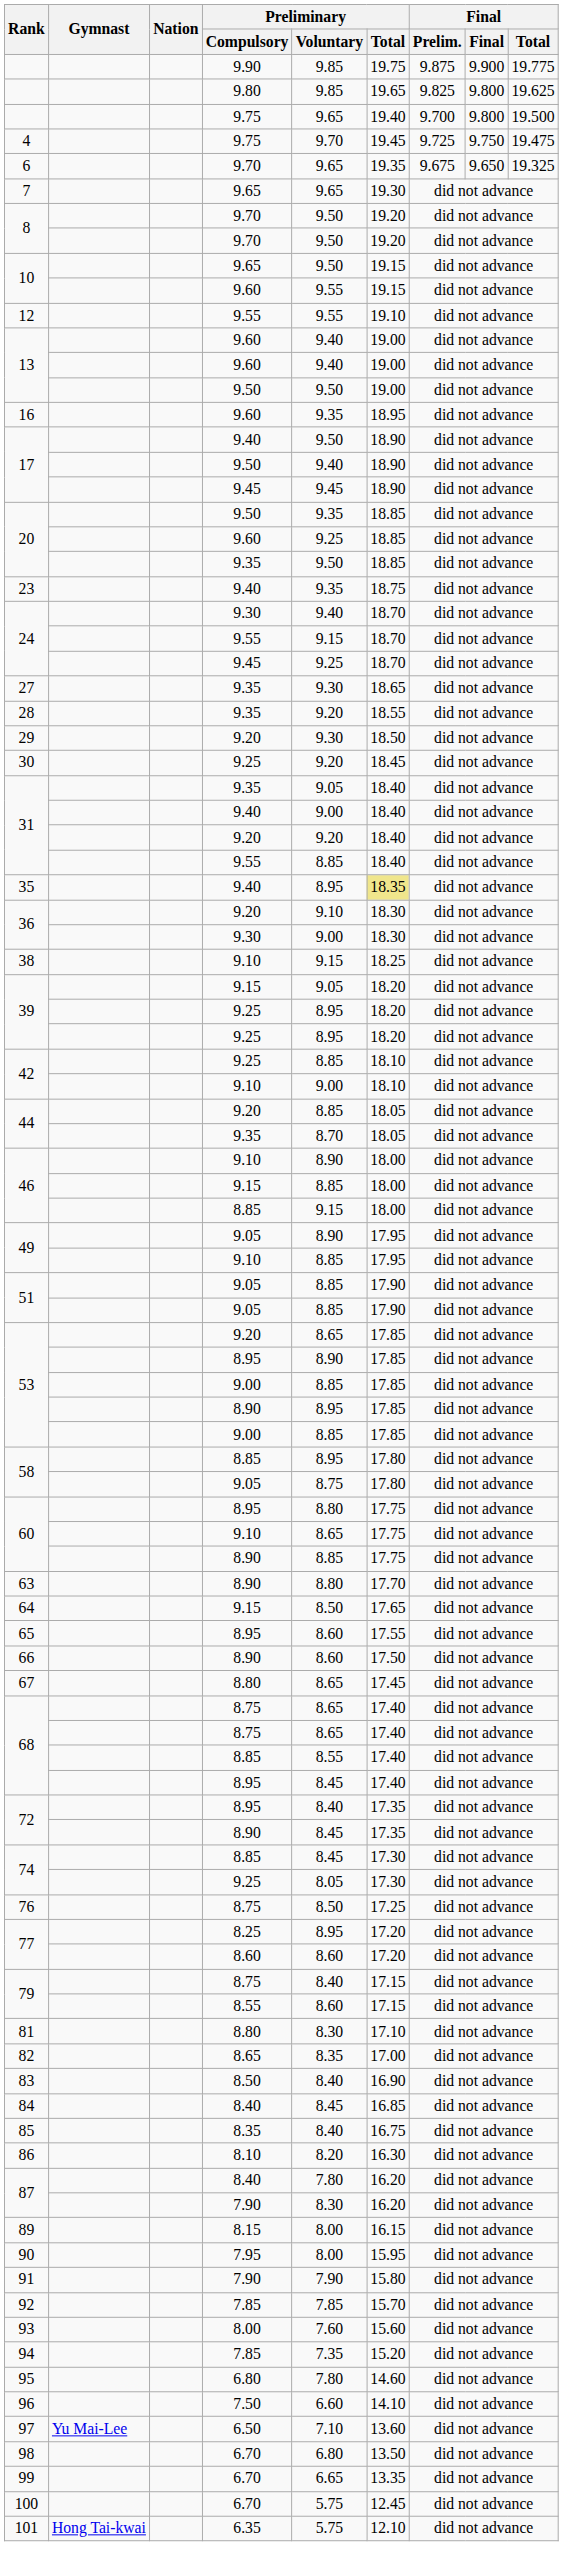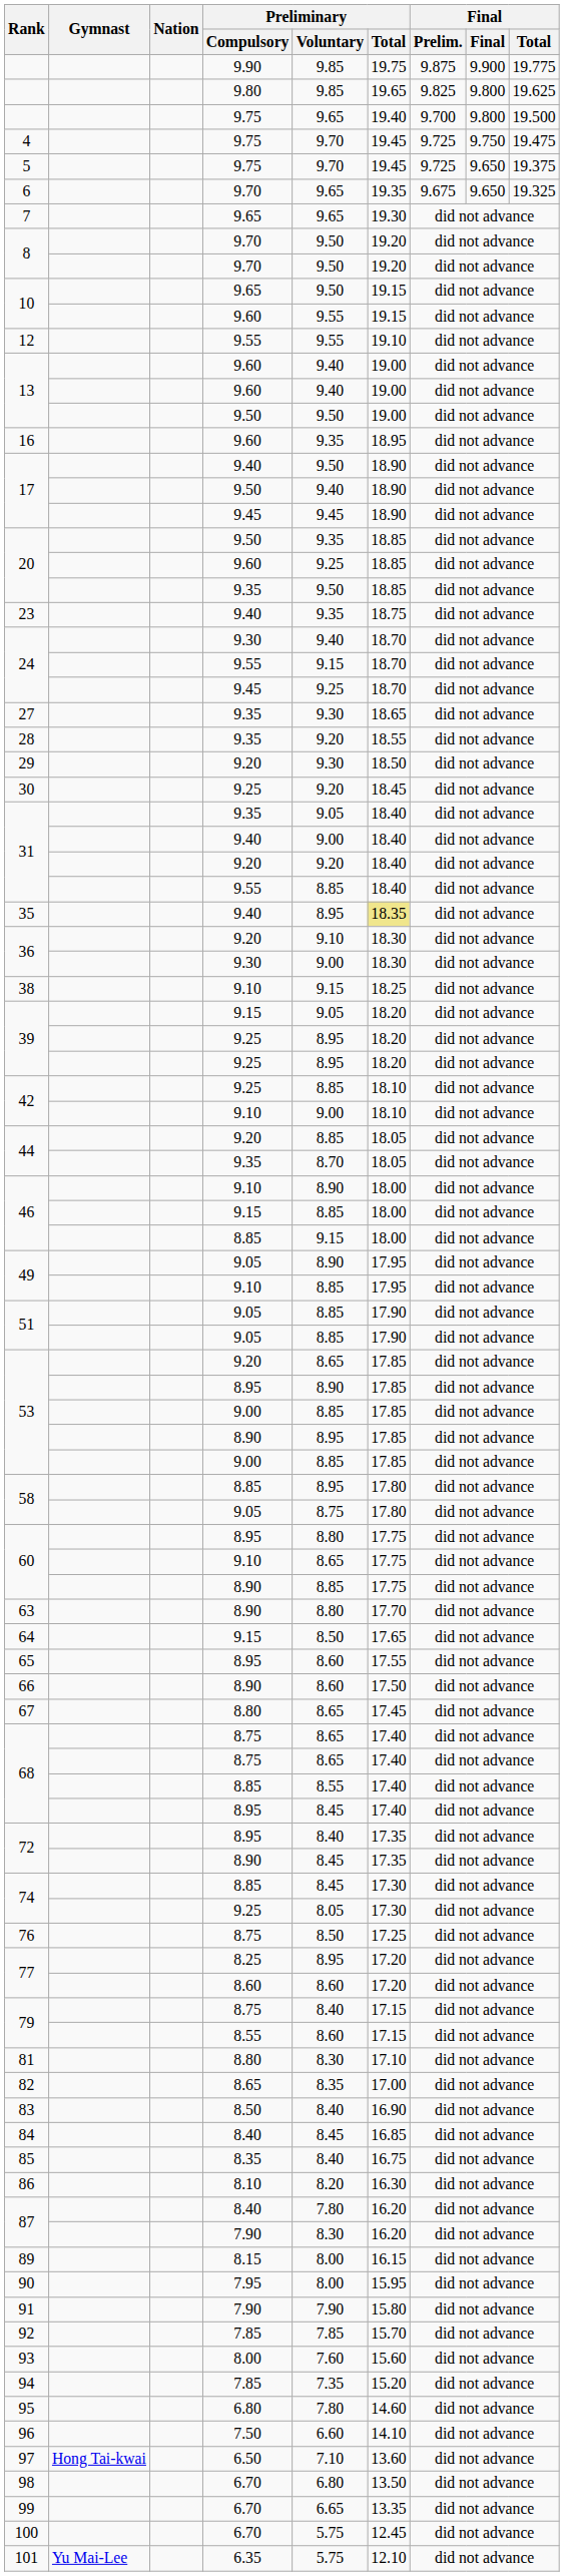 <table class="wikitable sortable" style="text-align:center">
 <tr>
 <th rowspan=2>Rank</th>
 <th rowspan=2>Gymnast</th>
 <th rowspan=2>Nation</th>
 <th colspan=3>Preliminary</th>
 <th colspan=3>Final</th>
 </tr>
 <tr>
 <th>Compulsory</th>
 <th>Voluntary</th>
 <th>Total</th>
 <th> Prelim.</th>
 <th>Final</th>
 <th>Total</th>
 </tr>
 <tr>
 <td></td>
 <td align=left></td>
 <td align=left></td>
 <td>9.90</td>
 <td>9.85</td>
 <td>19.75</td>
 <td>9.875</td>
 <td>9.900</td>
 <td>19.775</td>
 </tr>
 <tr>
 <td></td>
 <td align=left></td>
 <td align=left></td>
 <td>9.80</td>
 <td>9.85</td>
 <td>19.65</td>
 <td>9.825</td>
 <td>9.800</td>
 <td>19.625</td>
 </tr>
 <tr>
 <td></td>
 <td align=left></td>
 <td align=left></td>
 <td>9.75</td>
 <td>9.65</td>
 <td>19.40</td>
 <td>9.700</td>
 <td>9.800</td>
 <td>19.500</td>
 </tr>
 <tr>
 <td>4</td>
 <td align=left></td>
 <td align=left></td>
 <td>9.75</td>
 <td>9.70</td>
 <td>19.45</td>
 <td>9.725</td>
 <td>9.750</td>
 <td>19.475</td>
+</tr>
+<tr>
+<td>5</td>
+<td align=left></td>
+<td align=left></td>
+<td>9.75</td>
+<td>9.70</td>
+<td>19.45</td>
+<td>9.725</td>
+<td>9.650</td>
+<td>19.375</td>
 </tr>
 <tr>
 <td>6</td>
 <td align=left></td>
 <td align=left></td>
 <td>9.70</td>
 <td>9.65</td>
 <td>19.35</td>
 <td>9.675</td>
 <td>9.650</td>
 <td>19.325</td>
 </tr>
 <tr>
 <td>7</td>
 <td align=left></td>
 <td align=left></td>
 <td>9.65</td>
 <td>9.65</td>
 <td>19.30</td>
 <td colspan=3>did not advance</td>
 </tr>
 <tr>
 <td rowspan=2>8</td>
 <td align=left></td>
 <td align=left></td>
 <td>9.70</td>
 <td>9.50</td>
 <td>19.20</td>
 <td colspan=3>did not advance</td>
 </tr>
 <tr>
 <td align=left></td>
 <td align=left></td>
 <td>9.70</td>
 <td>9.50</td>
 <td>19.20</td>
 <td colspan=3>did not advance</td>
 </tr>
 <tr>
 <td rowspan=2>10</td>
 <td align=left></td>
 <td align=left></td>
 <td>9.65</td>
 <td>9.50</td>
 <td>19.15</td>
 <td colspan=3>did not advance</td>
 </tr>
 <tr>
 <td align=left></td>
 <td align=left></td>
 <td>9.60</td>
 <td>9.55</td>
 <td>19.15</td>
 <td colspan=3>did not advance</td>
 </tr>
 <tr>
 <td>12</td>
 <td align=left></td>
 <td align=left></td>
 <td>9.55</td>
 <td>9.55</td>
 <td>19.10</td>
 <td colspan=3>did not advance</td>
 </tr>
 <tr>
 <td rowspan=3>13</td>
 <td align=left></td>
 <td align=left></td>
 <td>9.60</td>
 <td>9.40</td>
 <td>19.00</td>
 <td colspan=3>did not advance</td>
 </tr>
 <tr>
 <td align=left></td>
 <td align=left></td>
 <td>9.60</td>
 <td>9.40</td>
 <td>19.00</td>
 <td colspan=3>did not advance</td>
 </tr>
 <tr>
 <td align=left></td>
 <td align=left></td>
 <td>9.50</td>
 <td>9.50</td>
 <td>19.00</td>
 <td colspan=3>did not advance</td>
 </tr>
 <tr>
 <td>16</td>
 <td align=left></td>
 <td align=left></td>
 <td>9.60</td>
 <td>9.35</td>
 <td>18.95</td>
 <td colspan=3>did not advance</td>
 </tr>
 <tr>
 <td rowspan=3>17</td>
 <td align=left></td>
 <td align=left></td>
 <td>9.40</td>
 <td>9.50</td>
 <td>18.90</td>
 <td colspan=3>did not advance</td>
 </tr>
 <tr>
 <td align=left></td>
 <td align=left></td>
 <td>9.50</td>
 <td>9.40</td>
 <td>18.90</td>
 <td colspan=3>did not advance</td>
 </tr>
 <tr>
 <td align=left></td>
 <td align=left></td>
 <td>9.45</td>
 <td>9.45</td>
 <td>18.90</td>
 <td colspan=3>did not advance</td>
 </tr>
 <tr>
 <td rowspan=3>20</td>
 <td align=left></td>
 <td align=left></td>
 <td>9.50</td>
 <td>9.35</td>
 <td>18.85</td>
 <td colspan=3>did not advance</td>
 </tr>
 <tr>
 <td align=left></td>
 <td align=left></td>
 <td>9.60</td>
 <td>9.25</td>
 <td>18.85</td>
 <td colspan=3>did not advance</td>
 </tr>
 <tr>
 <td align=left></td>
 <td align=left></td>
 <td>9.35</td>
 <td>9.50</td>
 <td>18.85</td>
 <td colspan=3>did not advance</td>
 </tr>
 <tr>
 <td>23</td>
 <td align=left></td>
 <td align=left></td>
 <td>9.40</td>
 <td>9.35</td>
 <td>18.75</td>
 <td colspan=3>did not advance</td>
 </tr>
 <tr>
 <td rowspan=3>24</td>
 <td align=left></td>
 <td align=left></td>
 <td>9.30</td>
 <td>9.40</td>
 <td>18.70</td>
 <td colspan=3>did not advance</td>
 </tr>
 <tr>
 <td align=left></td>
 <td align=left></td>
 <td>9.55</td>
 <td>9.15</td>
 <td>18.70</td>
 <td colspan=3>did not advance</td>
 </tr>
 <tr>
 <td align=left></td>
 <td align=left></td>
 <td>9.45</td>
 <td>9.25</td>
 <td>18.70</td>
 <td colspan=3>did not advance</td>
 </tr>
 <tr>
 <td>27</td>
 <td align=left></td>
 <td align=left></td>
 <td>9.35</td>
 <td>9.30</td>
 <td>18.65</td>
 <td colspan=3>did not advance</td>
 </tr>
 <tr>
 <td>28</td>
 <td align=left></td>
 <td align=left></td>
 <td>9.35</td>
 <td>9.20</td>
 <td>18.55</td>
 <td colspan=3>did not advance</td>
 </tr>
 <tr>
 <td>29</td>
 <td align=left></td>
 <td align=left></td>
 <td>9.20</td>
 <td>9.30</td>
 <td>18.50</td>
 <td colspan=3>did not advance</td>
 </tr>
 <tr>
 <td>30</td>
 <td align=left></td>
 <td align=left></td>
 <td>9.25</td>
 <td>9.20</td>
 <td>18.45</td>
 <td colspan=3>did not advance</td>
 </tr>
 <tr>
 <td rowspan=4>31</td>
 <td align=left></td>
 <td align=left></td>
 <td>9.35</td>
 <td>9.05</td>
 <td>18.40</td>
 <td colspan=3>did not advance</td>
 </tr>
 <tr>
 <td align=left></td>
 <td align=left></td>
 <td>9.40</td>
 <td>9.00</td>
 <td>18.40</td>
 <td colspan=3>did not advance</td>
 </tr>
 <tr>
 <td align=left></td>
 <td align=left></td>
 <td>9.20</td>
 <td>9.20</td>
 <td>18.40</td>
 <td colspan=3>did not advance</td>
 </tr>
 <tr>
 <td align=left></td>
 <td align=left></td>
 <td>9.55</td>
 <td>8.85</td>
 <td>18.40</td>
 <td colspan=3>did not advance</td>
 </tr>
 <tr>
 <td>35</td>
 <td align=left></td>
 <td align=left></td>
 <td>9.40</td>
 <td>8.95</td>
 <td style="background: khaki;">18.35</td>
 <td colspan=3>did not advance</td>
 </tr>
 <tr>
 <td rowspan=2>36</td>
 <td align=left></td>
 <td align=left></td>
 <td>9.20</td>
 <td>9.10</td>
 <td>18.30</td>
 <td colspan=3>did not advance</td>
 </tr>
 <tr>
 <td align=left></td>
 <td align=left></td>
 <td>9.30</td>
 <td>9.00</td>
 <td>18.30</td>
 <td colspan=3>did not advance</td>
 </tr>
 <tr>
 <td>38</td>
 <td align=left></td>
 <td align=left></td>
 <td>9.10</td>
 <td>9.15</td>
 <td>18.25</td>
 <td colspan=3>did not advance</td>
 </tr>
 <tr>
 <td rowspan=3>39</td>
 <td align=left></td>
 <td align=left></td>
 <td>9.15</td>
 <td>9.05</td>
 <td>18.20</td>
 <td colspan=3>did not advance</td>
 </tr>
 <tr>
 <td align=left></td>
 <td align=left></td>
 <td>9.25</td>
 <td>8.95</td>
 <td>18.20</td>
 <td colspan=3>did not advance</td>
 </tr>
 <tr>
 <td align=left></td>
 <td align=left></td>
 <td>9.25</td>
 <td>8.95</td>
 <td>18.20</td>
 <td colspan=3>did not advance</td>
 </tr>
 <tr>
 <td rowspan=2>42</td>
 <td align=left></td>
 <td align=left></td>
 <td>9.25</td>
 <td>8.85</td>
 <td>18.10</td>
 <td colspan=3>did not advance</td>
 </tr>
 <tr>
 <td align=left></td>
 <td align=left></td>
 <td>9.10</td>
 <td>9.00</td>
 <td>18.10</td>
 <td colspan=3>did not advance</td>
 </tr>
 <tr>
 <td rowspan=2>44</td>
 <td align=left></td>
 <td align=left></td>
 <td>9.20</td>
 <td>8.85</td>
 <td>18.05</td>
 <td colspan=3>did not advance</td>
 </tr>
 <tr>
 <td align=left></td>
 <td align=left></td>
 <td>9.35</td>
 <td>8.70</td>
 <td>18.05</td>
 <td colspan=3>did not advance</td>
 </tr>
 <tr>
 <td rowspan=3>46</td>
 <td align=left></td>
 <td align=left></td>
 <td>9.10</td>
 <td>8.90</td>
 <td>18.00</td>
 <td colspan=3>did not advance</td>
 </tr>
 <tr>
 <td align=left></td>
 <td align=left></td>
 <td>9.15</td>
 <td>8.85</td>
 <td>18.00</td>
 <td colspan=3>did not advance</td>
 </tr>
 <tr>
 <td align=left></td>
 <td align=left></td>
 <td>8.85</td>
 <td>9.15</td>
 <td>18.00</td>
 <td colspan=3>did not advance</td>
 </tr>
 <tr>
 <td rowspan=2>49</td>
 <td align=left></td>
 <td align=left></td>
 <td>9.05</td>
 <td>8.90</td>
 <td>17.95</td>
 <td colspan=3>did not advance</td>
 </tr>
 <tr>
 <td align=left></td>
 <td align=left></td>
 <td>9.10</td>
 <td>8.85</td>
 <td>17.95</td>
 <td colspan=3>did not advance</td>
 </tr>
 <tr>
 <td rowspan=2>51</td>
 <td align=left></td>
 <td align=left></td>
 <td>9.05</td>
 <td>8.85</td>
 <td>17.90</td>
 <td colspan=3>did not advance</td>
 </tr>
 <tr>
 <td align=left></td>
 <td align=left></td>
 <td>9.05</td>
 <td>8.85</td>
 <td>17.90</td>
 <td colspan=3>did not advance</td>
 </tr>
 <tr>
 <td rowspan=5>53</td>
 <td align=left></td>
 <td align=left></td>
 <td>9.20</td>
 <td>8.65</td>
 <td>17.85</td>
 <td colspan=3>did not advance</td>
 </tr>
 <tr>
 <td align=left></td>
 <td align=left></td>
 <td>8.95</td>
 <td>8.90</td>
 <td>17.85</td>
 <td colspan=3>did not advance</td>
 </tr>
 <tr>
 <td align=left></td>
 <td align=left></td>
 <td>9.00</td>
 <td>8.85</td>
 <td>17.85</td>
 <td colspan=3>did not advance</td>
 </tr>
 <tr>
 <td align=left></td>
 <td align=left></td>
 <td>8.90</td>
 <td>8.95</td>
 <td>17.85</td>
 <td colspan=3>did not advance</td>
 </tr>
 <tr>
 <td align=left></td>
 <td align=left></td>
 <td>9.00</td>
 <td>8.85</td>
 <td>17.85</td>
 <td colspan=3>did not advance</td>
 </tr>
 <tr>
 <td rowspan=2>58</td>
 <td align=left></td>
 <td align=left></td>
 <td>8.85</td>
 <td>8.95</td>
 <td>17.80</td>
 <td colspan=3>did not advance</td>
 </tr>
 <tr>
 <td align=left></td>
 <td align=left></td>
 <td>9.05</td>
 <td>8.75</td>
 <td>17.80</td>
 <td colspan=3>did not advance</td>
 </tr>
 <tr>
 <td rowspan=3>60</td>
 <td align=left></td>
 <td align=left></td>
 <td>8.95</td>
 <td>8.80</td>
 <td>17.75</td>
 <td colspan=3>did not advance</td>
 </tr>
 <tr>
 <td align=left></td>
 <td align=left></td>
 <td>9.10</td>
 <td>8.65</td>
 <td>17.75</td>
 <td colspan=3>did not advance</td>
 </tr>
 <tr>
 <td align=left></td>
 <td align=left></td>
 <td>8.90</td>
 <td>8.85</td>
 <td>17.75</td>
 <td colspan=3>did not advance</td>
 </tr>
 <tr>
 <td>63</td>
 <td align=left></td>
 <td align=left></td>
 <td>8.90</td>
 <td>8.80</td>
 <td>17.70</td>
 <td colspan=3>did not advance</td>
 </tr>
 <tr>
 <td>64</td>
 <td align=left></td>
 <td align=left></td>
 <td>9.15</td>
 <td>8.50</td>
 <td>17.65</td>
 <td colspan=3>did not advance</td>
 </tr>
 <tr>
 <td>65</td>
 <td align=left></td>
 <td align=left></td>
 <td>8.95</td>
 <td>8.60</td>
 <td>17.55</td>
 <td colspan=3>did not advance</td>
 </tr>
 <tr>
 <td>66</td>
 <td align=left></td>
 <td align=left></td>
 <td>8.90</td>
 <td>8.60</td>
 <td>17.50</td>
 <td colspan=3>did not advance</td>
 </tr>
 <tr>
 <td>67</td>
 <td align=left></td>
 <td align=left></td>
 <td>8.80</td>
 <td>8.65</td>
 <td>17.45</td>
 <td colspan=3>did not advance</td>
 </tr>
 <tr>
 <td rowspan=4>68</td>
 <td align=left></td>
 <td align=left></td>
 <td>8.75</td>
 <td>8.65</td>
 <td>17.40</td>
 <td colspan=3>did not advance</td>
 </tr>
 <tr>
 <td align=left></td>
 <td align=left></td>
 <td>8.75</td>
 <td>8.65</td>
 <td>17.40</td>
 <td colspan=3>did not advance</td>
 </tr>
 <tr>
 <td align=left></td>
 <td align=left></td>
 <td>8.85</td>
 <td>8.55</td>
 <td>17.40</td>
 <td colspan=3>did not advance</td>
 </tr>
 <tr>
 <td align=left></td>
 <td align=left></td>
 <td>8.95</td>
 <td>8.45</td>
 <td>17.40</td>
 <td colspan=3>did not advance</td>
 </tr>
 <tr>
 <td rowspan=2>72</td>
 <td align=left></td>
 <td align=left></td>
 <td>8.95</td>
 <td>8.40</td>
 <td>17.35</td>
 <td colspan=3>did not advance</td>
 </tr>
 <tr>
 <td align=left></td>
 <td align=left></td>
 <td>8.90</td>
 <td>8.45</td>
 <td>17.35</td>
 <td colspan=3>did not advance</td>
 </tr>
 <tr>
 <td rowspan=2>74</td>
 <td align=left></td>
 <td align=left></td>
 <td>8.85</td>
 <td>8.45</td>
 <td>17.30</td>
 <td colspan=3>did not advance</td>
 </tr>
 <tr>
 <td align=left></td>
 <td align=left></td>
 <td>9.25</td>
 <td>8.05</td>
 <td>17.30</td>
 <td colspan=3>did not advance</td>
 </tr>
 <tr>
 <td>76</td>
 <td align=left></td>
 <td align=left></td>
 <td>8.75</td>
 <td>8.50</td>
 <td>17.25</td>
 <td colspan=3>did not advance</td>
 </tr>
 <tr>
 <td rowspan=2>77</td>
 <td align=left></td>
 <td align=left></td>
 <td>8.25</td>
 <td>8.95</td>
 <td>17.20</td>
 <td colspan=3>did not advance</td>
 </tr>
 <tr>
 <td align=left></td>
 <td align=left></td>
 <td>8.60</td>
 <td>8.60</td>
 <td>17.20</td>
 <td colspan=3>did not advance</td>
 </tr>
 <tr>
 <td rowspan=2>79</td>
 <td align=left></td>
 <td align=left></td>
 <td>8.75</td>
 <td>8.40</td>
 <td>17.15</td>
 <td colspan=3>did not advance</td>
 </tr>
 <tr>
 <td align=left></td>
 <td align=left></td>
 <td>8.55</td>
 <td>8.60</td>
 <td>17.15</td>
 <td colspan=3>did not advance</td>
 </tr>
 <tr>
 <td>81</td>
 <td align=left></td>
 <td align=left></td>
 <td>8.80</td>
 <td>8.30</td>
 <td>17.10</td>
 <td colspan=3>did not advance</td>
 </tr>
 <tr>
 <td>82</td>
 <td align=left></td>
 <td align=left></td>
 <td>8.65</td>
 <td>8.35</td>
 <td>17.00</td>
 <td colspan=3>did not advance</td>
 </tr>
 <tr>
 <td>83</td>
 <td align=left></td>
 <td align=left></td>
 <td>8.50</td>
 <td>8.40</td>
 <td>16.90</td>
 <td colspan=3>did not advance</td>
 </tr>
 <tr>
 <td>84</td>
 <td align=left></td>
 <td align=left></td>
 <td>8.40</td>
 <td>8.45</td>
 <td>16.85</td>
 <td colspan=3>did not advance</td>
 </tr>
 <tr>
 <td>85</td>
 <td align=left></td>
 <td align=left></td>
 <td>8.35</td>
 <td>8.40</td>
 <td>16.75</td>
 <td colspan=3>did not advance</td>
 </tr>
 <tr>
 <td>86</td>
 <td align=left></td>
 <td align=left></td>
 <td>8.10</td>
 <td>8.20</td>
 <td>16.30</td>
 <td colspan=3>did not advance</td>
 </tr>
 <tr>
 <td rowspan=2>87</td>
 <td align=left></td>
 <td align=left></td>
 <td>8.40</td>
 <td>7.80</td>
 <td>16.20</td>
 <td colspan=3>did not advance</td>
 </tr>
 <tr>
 <td align=left></td>
 <td align=left></td>
 <td>7.90</td>
 <td>8.30</td>
 <td>16.20</td>
 <td colspan=3>did not advance</td>
 </tr>
 <tr>
 <td>89</td>
 <td align=left></td>
 <td align=left></td>
 <td>8.15</td>
 <td>8.00</td>
 <td>16.15</td>
 <td colspan=3>did not advance</td>
 </tr>
 <tr>
 <td>90</td>
 <td align=left></td>
 <td align=left></td>
 <td>7.95</td>
 <td>8.00</td>
 <td>15.95</td>
 <td colspan=3>did not advance</td>
 </tr>
 <tr>
 <td>91</td>
 <td align=left></td>
 <td align=left></td>
 <td>7.90</td>
 <td>7.90</td>
 <td>15.80</td>
 <td colspan=3>did not advance</td>
 </tr>
 <tr>
 <td>92</td>
 <td align=left></td>
 <td align=left></td>
 <td>7.85</td>
 <td>7.85</td>
 <td>15.70</td>
 <td colspan=3>did not advance</td>
 </tr>
 <tr>
 <td>93</td>
 <td align=left></td>
 <td align=left></td>
 <td>8.00</td>
 <td>7.60</td>
 <td>15.60</td>
 <td colspan=3>did not advance</td>
 </tr>
 <tr>
 <td>94</td>
 <td align=left></td>
 <td align=left></td>
 <td>7.85</td>
 <td>7.35</td>
 <td>15.20</td>
 <td colspan=3>did not advance</td>
 </tr>
 <tr>
 <td>95</td>
 <td align=left></td>
 <td align=left></td>
 <td>6.80</td>
 <td>7.80</td>
 <td>14.60</td>
 <td colspan=3>did not advance</td>
 </tr>
 <tr>
 <td>96</td>
 <td align=left></td>
 <td align=left></td>
 <td>7.50</td>
 <td>6.60</td>
 <td>14.10</td>
 <td colspan=3>did not advance</td>
 </tr>
 <tr>
 <td>97</td>
-<td align=left><a href='#'>Yu Mai-Lee</a></td>
+<td align=left><a href='#'>Hong Tai-kwai</a></td>
 <td align=left></td>
 <td>6.50</td>
 <td>7.10</td>
 <td>13.60</td>
 <td colspan=3>did not advance</td>
 </tr>
 <tr>
 <td>98</td>
 <td align=left></td>
 <td align=left></td>
 <td>6.70</td>
 <td>6.80</td>
 <td>13.50</td>
 <td colspan=3>did not advance</td>
 </tr>
 <tr>
 <td>99</td>
 <td align=left></td>
 <td align=left></td>
 <td>6.70</td>
 <td>6.65</td>
 <td>13.35</td>
 <td colspan=3>did not advance</td>
 </tr>
 <tr>
 <td>100</td>
 <td align=left></td>
 <td align=left></td>
 <td>6.70</td>
 <td>5.75</td>
 <td>12.45</td>
 <td colspan=3>did not advance</td>
 </tr>
 <tr>
 <td>101</td>
-<td align=left><a href='#'>Hong Tai-kwai</a></td>
+<td align=left><a href='#'>Yu Mai-Lee</a></td>
 <td align=left></td>
 <td>6.35</td>
 <td>5.75</td>
 <td>12.10</td>
 <td colspan=3>did not advance</td>
 </tr>
 </table>
